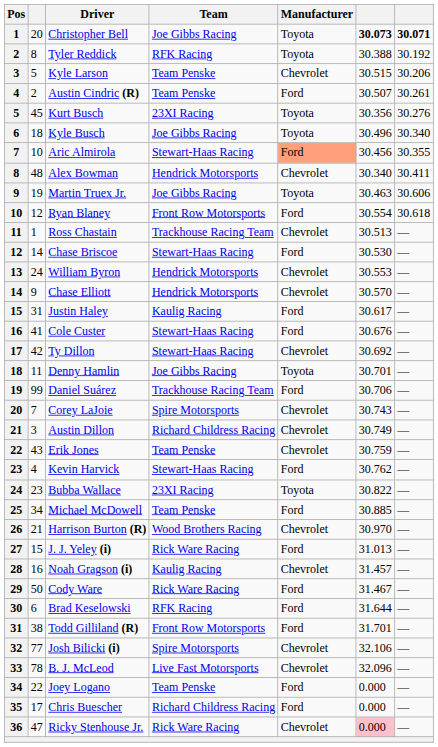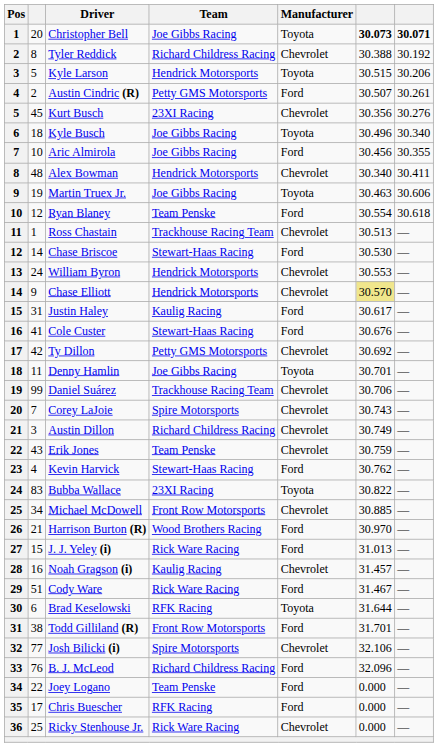 <table class="wikitable" style="font-size:95%">
 <tr>
 <th>Pos</th>
 <th></th>
 <th>Driver</th>
 <th>Team</th>
 <th>Manufacturer</th>
 <th></th>
 <th></th>
 </tr>
 <tr>
 <th>1</th>
 <td>20</td>
 <td><a href='#'>Christopher Bell</a></td>
 <td><a href='#'>Joe Gibbs Racing</a></td>
 <td>Toyota</td>
 <td><strong>30.073</strong></td>
 <td><strong>30.071</strong></td>
 </tr>
 <tr>
 <th>2</th>
 <td>8</td>
 <td><a href='#'>Tyler Reddick</a></td>
-<td><a href='#'>RFK Racing</a></td>
-<td>Toyota</td>
+<td><a href='#'>Richard Childress Racing</a></td>
+<td>Chevrolet</td>
 <td>30.388</td>
 <td>30.192</td>
 </tr>
 <tr>
 <th>3</th>
 <td>5</td>
 <td><a href='#'>Kyle Larson</a></td>
-<td><a href='#'>Team Penske</a></td>
-<td>Chevrolet</td>
+<td><a href='#'>Hendrick Motorsports</a></td>
+<td>Toyota</td>
 <td>30.515</td>
 <td>30.206</td>
 </tr>
 <tr>
 <th>4</th>
 <td>2</td>
 <td><a href='#'>Austin Cindric</a> <strong>(R)</strong></td>
-<td><a href='#'>Team Penske</a></td>
+<td><a href='#'>Petty GMS Motorsports</a></td>
 <td>Ford</td>
 <td>30.507</td>
 <td>30.261</td>
 </tr>
 <tr>
 <th>5</th>
 <td>45</td>
 <td><a href='#'>Kurt Busch</a></td>
 <td><a href='#'>23XI Racing</a></td>
-<td>Toyota</td>
+<td>Chevrolet</td>
 <td>30.356</td>
 <td>30.276</td>
 </tr>
 <tr>
 <th>6</th>
 <td>18</td>
 <td><a href='#'>Kyle Busch</a></td>
 <td><a href='#'>Joe Gibbs Racing</a></td>
 <td>Toyota</td>
 <td>30.496</td>
 <td>30.340</td>
 </tr>
 <tr>
 <th>7</th>
 <td>10</td>
 <td><a href='#'>Aric Almirola</a></td>
-<td><a href='#'>Stewart-Haas Racing</a></td>
-<td style="background: lightsalmon;">Ford</td>
+<td><a href='#'>Joe Gibbs Racing</a></td>
+<td>Ford</td>
 <td>30.456</td>
 <td>30.355</td>
 </tr>
 <tr>
 <th>8</th>
 <td>48</td>
 <td><a href='#'>Alex Bowman</a></td>
 <td><a href='#'>Hendrick Motorsports</a></td>
 <td>Chevrolet</td>
 <td>30.340</td>
 <td>30.411</td>
 </tr>
 <tr>
 <th>9</th>
 <td>19</td>
 <td><a href='#'>Martin Truex Jr.</a></td>
 <td><a href='#'>Joe Gibbs Racing</a></td>
 <td>Toyota</td>
 <td>30.463</td>
 <td>30.606</td>
 </tr>
 <tr>
 <th>10</th>
 <td>12</td>
 <td><a href='#'>Ryan Blaney</a></td>
-<td><a href='#'>Front Row Motorsports</a></td>
+<td><a href='#'>Team Penske</a></td>
 <td>Ford</td>
 <td>30.554</td>
 <td>30.618</td>
 </tr>
 <tr>
 <th>11</th>
 <td>1</td>
 <td><a href='#'>Ross Chastain</a></td>
 <td><a href='#'>Trackhouse Racing Team</a></td>
 <td>Chevrolet</td>
 <td>30.513</td>
 <td>—</td>
 </tr>
 <tr>
 <th>12</th>
 <td>14</td>
 <td><a href='#'>Chase Briscoe</a></td>
 <td><a href='#'>Stewart-Haas Racing</a></td>
 <td>Ford</td>
 <td>30.530</td>
 <td>—</td>
 </tr>
 <tr>
 <th>13</th>
 <td>24</td>
 <td><a href='#'>William Byron</a></td>
 <td><a href='#'>Hendrick Motorsports</a></td>
 <td>Chevrolet</td>
 <td>30.553</td>
 <td>—</td>
 </tr>
 <tr>
 <th>14</th>
 <td>9</td>
 <td><a href='#'>Chase Elliott</a></td>
 <td><a href='#'>Hendrick Motorsports</a></td>
 <td>Chevrolet</td>
-<td>30.570</td>
+<td style="background: khaki;">30.570</td>
 <td>—</td>
 </tr>
 <tr>
 <th>15</th>
 <td>31</td>
 <td><a href='#'>Justin Haley</a></td>
 <td><a href='#'>Kaulig Racing</a></td>
 <td>Ford</td>
 <td>30.617</td>
 <td>—</td>
 </tr>
 <tr>
 <th>16</th>
 <td>41</td>
 <td><a href='#'>Cole Custer</a></td>
 <td><a href='#'>Stewart-Haas Racing</a></td>
 <td>Ford</td>
 <td>30.676</td>
 <td>—</td>
 </tr>
 <tr>
 <th>17</th>
 <td>42</td>
 <td><a href='#'>Ty Dillon</a></td>
-<td><a href='#'>Stewart-Haas Racing</a></td>
+<td><a href='#'>Petty GMS Motorsports</a></td>
 <td>Chevrolet</td>
 <td>30.692</td>
 <td>—</td>
 </tr>
 <tr>
 <th>18</th>
 <td>11</td>
 <td><a href='#'>Denny Hamlin</a></td>
 <td><a href='#'>Joe Gibbs Racing</a></td>
 <td>Toyota</td>
 <td>30.701</td>
 <td>—</td>
 </tr>
 <tr>
 <th>19</th>
 <td>99</td>
 <td><a href='#'>Daniel Suárez</a></td>
 <td><a href='#'>Trackhouse Racing Team</a></td>
-<td>Ford</td>
+<td>Chevrolet</td>
 <td>30.706</td>
 <td>—</td>
 </tr>
 <tr>
 <th>20</th>
 <td>7</td>
 <td><a href='#'>Corey LaJoie</a></td>
 <td><a href='#'>Spire Motorsports</a></td>
 <td>Chevrolet</td>
 <td>30.743</td>
 <td>—</td>
 </tr>
 <tr>
 <th>21</th>
 <td>3</td>
 <td><a href='#'>Austin Dillon</a></td>
 <td><a href='#'>Richard Childress Racing</a></td>
 <td>Chevrolet</td>
 <td>30.749</td>
 <td>—</td>
 </tr>
 <tr>
 <th>22</th>
 <td>43</td>
 <td><a href='#'>Erik Jones</a></td>
 <td><a href='#'>Team Penske</a></td>
 <td>Chevrolet</td>
 <td>30.759</td>
 <td>—</td>
 </tr>
 <tr>
 <th>23</th>
 <td>4</td>
 <td><a href='#'>Kevin Harvick</a></td>
 <td><a href='#'>Stewart-Haas Racing</a></td>
 <td>Ford</td>
 <td>30.762</td>
 <td>—</td>
 </tr>
 <tr>
 <th>24</th>
-<td>23</td>
+<td>83</td>
 <td><a href='#'>Bubba Wallace</a></td>
 <td><a href='#'>23XI Racing</a></td>
 <td>Toyota</td>
 <td>30.822</td>
 <td>—</td>
 </tr>
 <tr>
 <th>25</th>
 <td>34</td>
 <td><a href='#'>Michael McDowell</a></td>
-<td><a href='#'>Team Penske</a></td>
-<td>Ford</td>
+<td><a href='#'>Front Row Motorsports</a></td>
+<td>Chevrolet</td>
 <td>30.885</td>
 <td>—</td>
 </tr>
 <tr>
 <th>26</th>
 <td>21</td>
 <td><a href='#'>Harrison Burton</a> <strong>(R)</strong></td>
 <td><a href='#'>Wood Brothers Racing</a></td>
-<td>Chevrolet</td>
+<td>Ford</td>
 <td>30.970</td>
 <td>—</td>
 </tr>
 <tr>
 <th>27</th>
 <td>15</td>
 <td><a href='#'>J. J. Yeley</a> <strong>(i)</strong></td>
 <td><a href='#'>Rick Ware Racing</a></td>
 <td>Ford</td>
 <td>31.013</td>
 <td>—</td>
 </tr>
 <tr>
 <th>28</th>
 <td>16</td>
 <td><a href='#'>Noah Gragson</a> <strong>(i)</strong></td>
 <td><a href='#'>Kaulig Racing</a></td>
 <td>Chevrolet</td>
 <td>31.457</td>
 <td>—</td>
 </tr>
 <tr>
 <th>29</th>
-<td>50</td>
+<td>51</td>
 <td><a href='#'>Cody Ware</a></td>
 <td><a href='#'>Rick Ware Racing</a></td>
 <td>Ford</td>
 <td>31.467</td>
 <td>—</td>
 </tr>
 <tr>
 <th>30</th>
 <td>6</td>
 <td><a href='#'>Brad Keselowski</a></td>
 <td><a href='#'>RFK Racing</a></td>
-<td>Ford</td>
+<td>Toyota</td>
 <td>31.644</td>
 <td>—</td>
 </tr>
 <tr>
 <th>31</th>
 <td>38</td>
 <td><a href='#'>Todd Gilliland</a> <strong>(R)</strong></td>
 <td><a href='#'>Front Row Motorsports</a></td>
 <td>Ford</td>
 <td>31.701</td>
 <td>—</td>
 </tr>
 <tr>
 <th>32</th>
 <td>77</td>
 <td><a href='#'>Josh Bilicki</a> <strong>(i)</strong></td>
 <td><a href='#'>Spire Motorsports</a></td>
 <td>Chevrolet</td>
 <td>32.106</td>
 <td>—</td>
 </tr>
 <tr>
 <th>33</th>
-<td>78</td>
+<td>76</td>
 <td><a href='#'>B. J. McLeod</a></td>
-<td><a href='#'>Live Fast Motorsports</a></td>
-<td>Chevrolet</td>
+<td><a href='#'>Richard Childress Racing</a></td>
+<td>Ford</td>
 <td>32.096</td>
 <td>—</td>
 </tr>
 <tr>
 <th>34</th>
 <td>22</td>
 <td><a href='#'>Joey Logano</a></td>
 <td><a href='#'>Team Penske</a></td>
 <td>Ford</td>
 <td>0.000</td>
 <td>—</td>
 </tr>
 <tr>
 <th>35</th>
 <td>17</td>
 <td><a href='#'>Chris Buescher</a></td>
-<td><a href='#'>Richard Childress Racing</a></td>
+<td><a href='#'>RFK Racing</a></td>
 <td>Ford</td>
 <td>0.000</td>
 <td>—</td>
 </tr>
 <tr>
 <th>36</th>
-<td>47</td>
+<td>25</td>
 <td><a href='#'>Ricky Stenhouse Jr.</a></td>
 <td><a href='#'>Rick Ware Racing</a></td>
 <td>Chevrolet</td>
-<td style="background: pink;">0.000</td>
+<td>0.000</td>
 <td>—</td>
 </tr>
 <tr>
 <th colspan="7"></th>
 </tr>
 </table>
